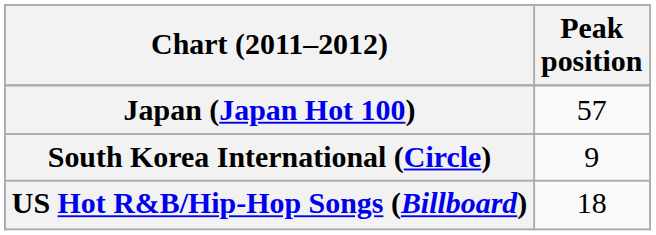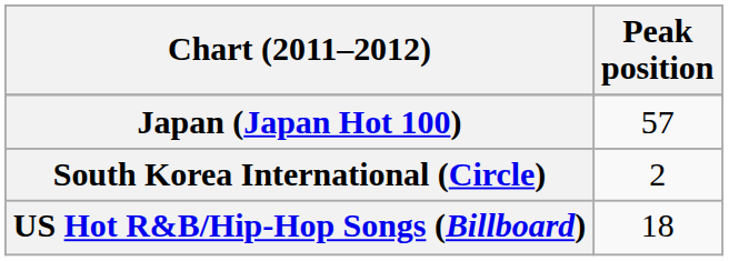 <table class="wikitable plainrowheaders sortable" style="text-align:center;">
 <tr>
 <th scope="col">Chart (2011–2012)</th>
 <th scope="col">Peak<br>position</th>
 </tr>
 <tr>
 </tr>
 <tr>
 </tr>
 <tr>
 <th scope="row">Japan (<a href='#'>Japan Hot 100</a>)</th>
 <td>57</td>
 </tr>
 <tr>
 <th scope="row">South Korea International (<a href='#'>Circle</a>)</th>
-<td align="center">9</td>
+<td align="center">2</td>
 </tr>
 <tr>
 <th scope="row">US <a href='#'>Hot R&B/Hip-Hop Songs</a> (<em><a href='#'>Billboard</a></em>)</th>
 <td>18</td>
 </tr>
 </table>
